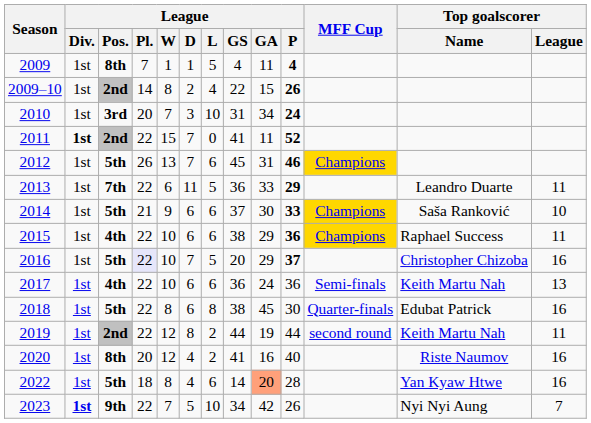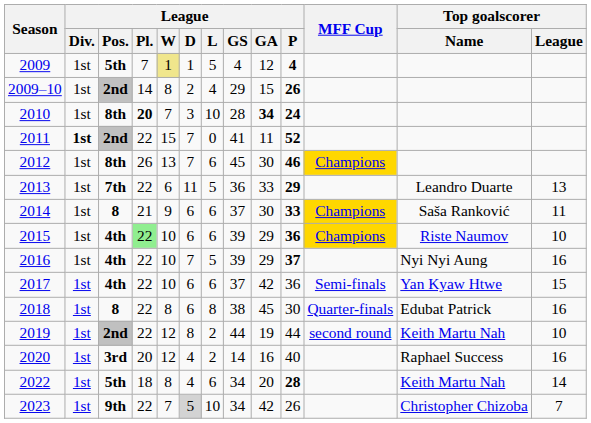 <table class="wikitable">
 <tr style="background:#efefef;">
 <th rowspan="2">Season</th>
 <th colspan="9">League</th>
 <th rowspan="2"><a href='#'>MFF Cup</a></th>
 <th colspan="2">Top goalscorer</th>
 </tr>
 <tr>
 <th>Div.</th>
 <th>Pos.</th>
 <th>Pl.</th>
 <th>W</th>
 <th>D</th>
 <th>L</th>
 <th>GS</th>
 <th>GA</th>
 <th>P</th>
 <th>Name</th>
 <th>League</th>
 </tr>
 <tr>
 <td align=center><a href='#'>2009</a></td>
 <td align=center>1st</td>
-<td align=center><strong>8th</strong></td>
+<td align=center><strong>5th</strong></td>
 <td align=center>7</td>
-<td align=center>1</td>
+<td align=center style="background: khaki;">1</td>
 <td align=center>1</td>
 <td align=center>5</td>
 <td align=center>4</td>
-<td align=center>11</td>
+<td align=center>12</td>
 <td align=center><strong>4</strong></td>
 <td align=center></td>
 <td align=center></td>
 <td align=center></td>
 </tr>
 <tr>
 <td align=center><a href='#'>2009–10</a></td>
 <td align=center>1st</td>
 <td align=center bgcolor=Silver><strong>2nd</strong></td>
 <td align=center>14</td>
 <td align=center>8</td>
 <td align=center>2</td>
 <td align=center>4</td>
-<td align=center>22</td>
+<td align=center>29</td>
 <td align=center>15</td>
 <td align=center><strong>26</strong></td>
 <td align=center></td>
 <td align=center></td>
 <td align=center></td>
 </tr>
 <tr>
 <td align=center><a href='#'>2010</a></td>
 <td align=center>1st</td>
-<td align=center><strong>3rd</strong></td>
-<td align=center>20</td>
+<td align=center><strong>8th</strong></td>
+<td align=center><strong>20</strong></td>
 <td align=center>7</td>
 <td align=center>3</td>
 <td align=center>10</td>
-<td align=center>31</td>
-<td align=center>34</td>
+<td align=center>28</td>
+<td align=center><strong>34</strong></td>
 <td align=center><strong>24</strong></td>
 <td align=center></td>
 <td align=center></td>
 <td align=center></td>
 </tr>
 <tr>
 <td align=center><a href='#'>2011</a></td>
 <td align=center><strong>1st</strong></td>
 <td align=center bgcolor=Silver><strong>2nd</strong></td>
 <td align=center>22</td>
 <td align=center>15</td>
 <td align=center>7</td>
 <td align=center>0</td>
 <td align=center>41</td>
 <td align=center>11</td>
 <td align=center><strong>52</strong></td>
 <td align=center></td>
 <td align=center></td>
 <td align=center></td>
 </tr>
 <tr>
 <td align=center><a href='#'>2012</a></td>
 <td align=center>1st</td>
-<td align=center><strong>5th</strong></td>
+<td align=center><strong>8th</strong></td>
 <td align=center>26</td>
 <td align=center>13</td>
 <td align=center>7</td>
 <td align=center>6</td>
 <td align=center>45</td>
-<td align=center>31</td>
+<td align=center>30</td>
 <td align=center><strong>46</strong></td>
 <td align=center bgcolor=Gold><a href='#'>Champions</a></td>
 <td align=center></td>
 <td align=center></td>
 </tr>
 <tr>
 <td align=center><a href='#'>2013</a></td>
 <td align=center>1st</td>
 <td align=center><strong>7th</strong></td>
 <td align=center>22</td>
 <td align=center>6</td>
 <td align=center>11</td>
 <td align=center>5</td>
 <td align=center>36</td>
 <td align=center>33</td>
 <td align=center><strong>29</strong></td>
 <td align=center></td>
 <td align=center> Leandro Duarte</td>
-<td align=center>11</td>
+<td align=center>13</td>
 </tr>
 <tr>
 <td align=center><a href='#'>2014</a></td>
 <td align=center>1st</td>
-<td align=center><strong>5th</strong></td>
+<td align=center><strong>8</strong></td>
 <td align=center>21</td>
 <td align=center>9</td>
 <td align=center>6</td>
 <td align=center>6</td>
 <td align=center>37</td>
 <td align=center>30</td>
 <td align=center><strong>33</strong></td>
 <td align=center bgcolor=Gold><a href='#'>Champions</a></td>
 <td align=center> Saša Ranković</td>
-<td align=center>10</td>
+<td align=center>11</td>
 </tr>
 <tr>
 <td align=center><a href='#'>2015</a></td>
 <td align=center>1st</td>
 <td align=center><strong>4th</strong></td>
-<td align=center>22</td>
+<td align=center style="background: lightgreen;">22</td>
 <td align=center>10</td>
 <td align=center>6</td>
 <td align=center>6</td>
-<td align=center>38</td>
+<td align=center>39</td>
 <td align=center>29</td>
 <td align=center><strong>36</strong></td>
 <td align=center bgcolor=Gold><a href='#'>Champions</a></td>
-<td align=left> Raphael Success</td>
-<td align=center>11</td>
+<td align=center> <a href='#'>Riste Naumov</a></td>
+<td align=center>10</td>
 </tr>
 <tr>
 <td align=center><a href='#'>2016</a></td>
 <td align=center>1st</td>
-<td align=center><strong>5th</strong></td>
-<td align=center style="background: lavender;">22</td>
+<td align=center><strong>4th</strong></td>
+<td align=center>22</td>
 <td align=center>10</td>
 <td align=center>7</td>
 <td align=center>5</td>
-<td align=center>20</td>
+<td align=center>39</td>
 <td align=center>29</td>
 <td align=center><strong>37</strong></td>
 <td align=center></td>
-<td align=center> <a href='#'>Christopher Chizoba</a></td>
+<td align=left> Nyi Nyi Aung</td>
 <td align=center>16</td>
 </tr>
 <tr>
 <td align=center><a href='#'>2017</a></td>
 <td align=center><a href='#'>1st</a></td>
 <td align=center><strong>4th</strong></td>
 <td align=center>22</td>
 <td align=center>10</td>
 <td align=center>6</td>
 <td align=center>6</td>
-<td align=center>36</td>
-<td align=center>24</td>
+<td align=center>37</td>
+<td align=center>42</td>
 <td align=center>36</td>
 <td align=center><a href='#'>Semi-finals</a></td>
-<td align=left> <a href='#'>Keith Martu Nah</a></td>
-<td align=center>13</td>
+<td align=left> <a href='#'>Yan Kyaw Htwe</a></td>
+<td align=center>15</td>
 </tr>
 <tr>
 <td align=center><a href='#'>2018</a></td>
 <td align=center><a href='#'>1st</a></td>
-<td align=center><strong>5th</strong></td>
+<td align=center><strong>8</strong></td>
 <td align=center>22</td>
 <td align=center>8</td>
 <td align=center>6</td>
 <td align=center>8</td>
 <td align=center>38</td>
 <td align=center>45</td>
 <td align=center>30</td>
 <td align=center><a href='#'>Quarter-finals</a></td>
 <td align=left> Edubat Patrick</td>
 <td align=center>16</td>
 </tr>
 <tr>
 <td align=center><a href='#'>2019</a></td>
 <td align=center><a href='#'>1st</a></td>
 <td align=center bgcolor=Silver><strong>2nd</strong></td>
 <td align=center>22</td>
 <td align=center>12</td>
 <td align=center>8</td>
 <td align=center>2</td>
 <td align=center>44</td>
 <td align=center>19</td>
 <td align=center>44</td>
 <td align=center><a href='#'>second round</a></td>
 <td align=left> <a href='#'>Keith Martu Nah</a></td>
-<td align=center>11</td>
+<td align=center>10</td>
 </tr>
 <tr>
 <td align=center><a href='#'>2020</a></td>
 <td align=center><a href='#'>1st</a></td>
-<td align=center><strong>8th</strong></td>
+<td align=center><strong>3rd</strong></td>
 <td align=center>20</td>
 <td align=center>12</td>
 <td align=center>4</td>
 <td align=center>2</td>
-<td align=center>41</td>
+<td align=center>14</td>
 <td align=center>16</td>
 <td align=center>40</td>
 <td align=center></td>
-<td align=center> <a href='#'>Riste Naumov</a></td>
+<td align=left> Raphael Success</td>
 <td align=center>16</td>
 </tr>
 <tr>
 <td align=center><a href='#'>2022</a></td>
 <td align=center><a href='#'>1st</a></td>
 <td align=center><strong>5th</strong></td>
 <td align=center>18</td>
 <td align=center>8</td>
 <td align=center>4</td>
 <td align=center>6</td>
+<td align=center>34</td>
+<td align=center>20</td>
+<td align=center><strong>28</strong></td>
+<td align=center></td>
+<td align=left> <a href='#'>Keith Martu Nah</a></td>
 <td align=center>14</td>
-<td align=center style="background: lightsalmon;">20</td>
-<td align=center>28</td>
-<td align=center></td>
-<td align=left> <a href='#'>Yan Kyaw Htwe</a></td>
-<td align=center>16</td>
 </tr>
 <tr>
 <td align=center><a href='#'>2023</a></td>
-<td align=center><strong><a href='#'>1st</a></strong></td>
+<td align=center><a href='#'>1st</a></td>
 <td align=center><strong>9th</strong></td>
 <td align=center>22</td>
 <td align=center>7</td>
-<td align=center>5</td>
+<td align=center style="background: lightgrey;">5</td>
 <td align=center>10</td>
 <td align=center>34</td>
 <td align=center>42</td>
 <td align=center>26</td>
 <td align=center></td>
-<td align=left> Nyi Nyi Aung</td>
+<td align=center> <a href='#'>Christopher Chizoba</a></td>
 <td align=center>7</td>
 </tr>
 </table>
